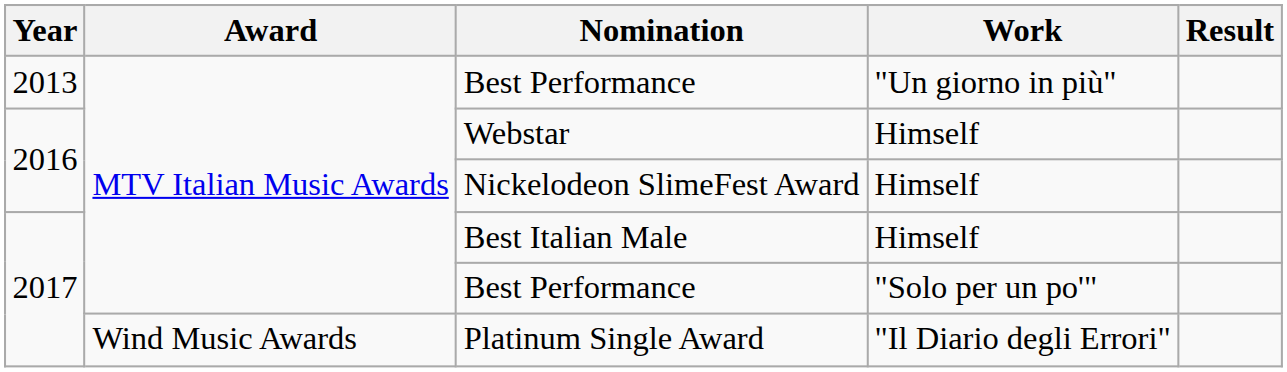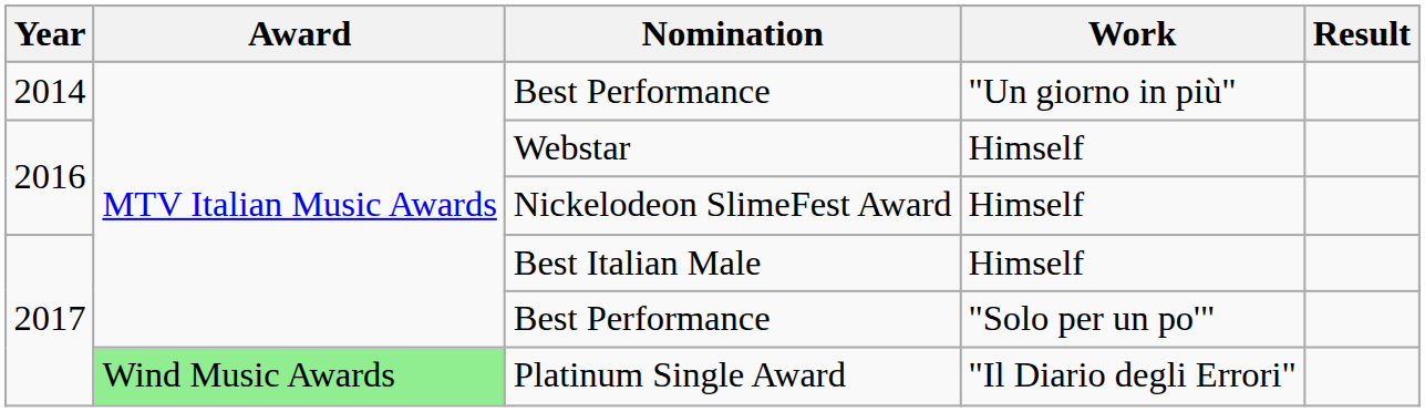 <table class="wikitable">
 <tr>
 <th>Year</th>
 <th>Award</th>
 <th>Nomination</th>
 <th>Work</th>
 <th>Result</th>
 </tr>
 <tr>
-<td>2013</td>
+<td>2014</td>
 <td rowspan="5"><a href='#'>MTV Italian Music Awards</a></td>
 <td>Best Performance</td>
 <td>"Un giorno in più"</td>
 <td></td>
 </tr>
 <tr>
 <td rowspan="2">2016</td>
 <td>Webstar</td>
 <td>Himself</td>
 <td></td>
 </tr>
 <tr>
 <td>Nickelodeon SlimeFest Award</td>
 <td>Himself</td>
 <td></td>
 </tr>
 <tr>
 <td rowspan="3">2017</td>
 <td>Best Italian Male</td>
 <td>Himself</td>
 <td></td>
 </tr>
 <tr>
 <td>Best Performance</td>
 <td>"Solo per un po'"</td>
 <td></td>
 </tr>
 <tr>
-<td>Wind Music Awards</td>
+<td style="background: lightgreen;">Wind Music Awards</td>
 <td>Platinum Single Award</td>
 <td>"Il Diario degli Errori"</td>
 <td></td>
 </tr>
 </table>
